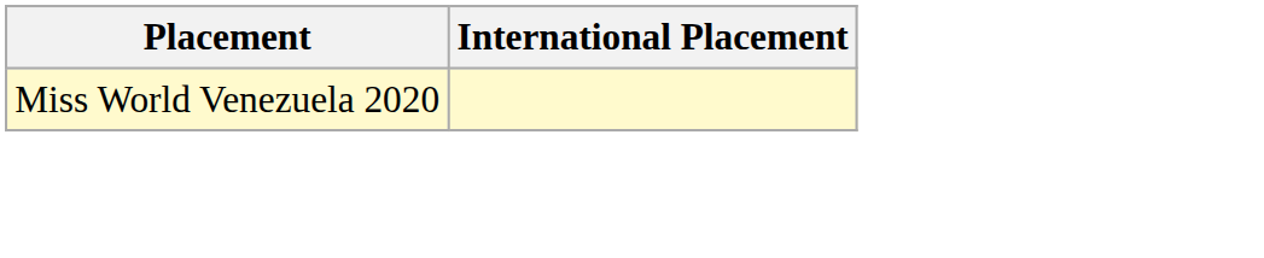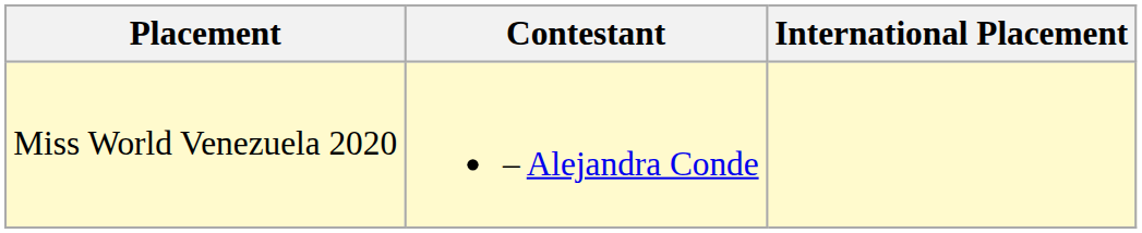 <table class="wikitable sortable" style="font-size: 95%;">
 <tr>
 <th>Placement</th>
+<th>Contestant</th>
 <th>International Placement</th>
 </tr>
 <tr style="background-color:#FFFACD;">
 <td>Miss World Venezuela 2020</td>
+<td><br><ul><li> – <a href='#'>Alejandra Conde</a></li></ul></td>
 <td></td>
 </tr>
 </table>
